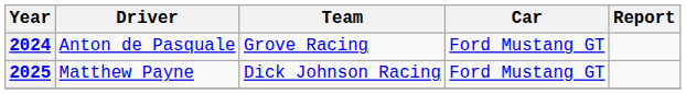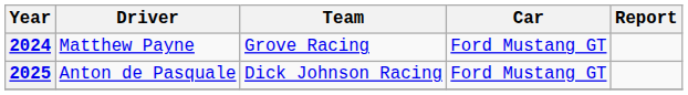 <table class="wikitable" style="font-size: 95%;">
 <tr>
 <th>Year</th>
 <th>Driver</th>
 <th>Team</th>
 <th>Car</th>
 <th>Report</th>
 </tr>
 <tr>
 <th><a href='#'>2024</a></th>
-<td> <a href='#'>Anton de Pasquale</a></td>
+<td> <a href='#'>Matthew Payne</a></td>
 <td><a href='#'>Grove Racing</a></td>
 <td><a href='#'>Ford Mustang GT</a></td>
 <td></td>
 </tr>
 <tr>
 <th><a href='#'>2025</a></th>
-<td> <a href='#'>Matthew Payne</a></td>
+<td> <a href='#'>Anton de Pasquale</a></td>
 <td><a href='#'>Dick Johnson Racing</a></td>
 <td><a href='#'>Ford Mustang GT</a></td>
 <td></td>
 </tr>
 <tr>
 </tr>
 </table>
